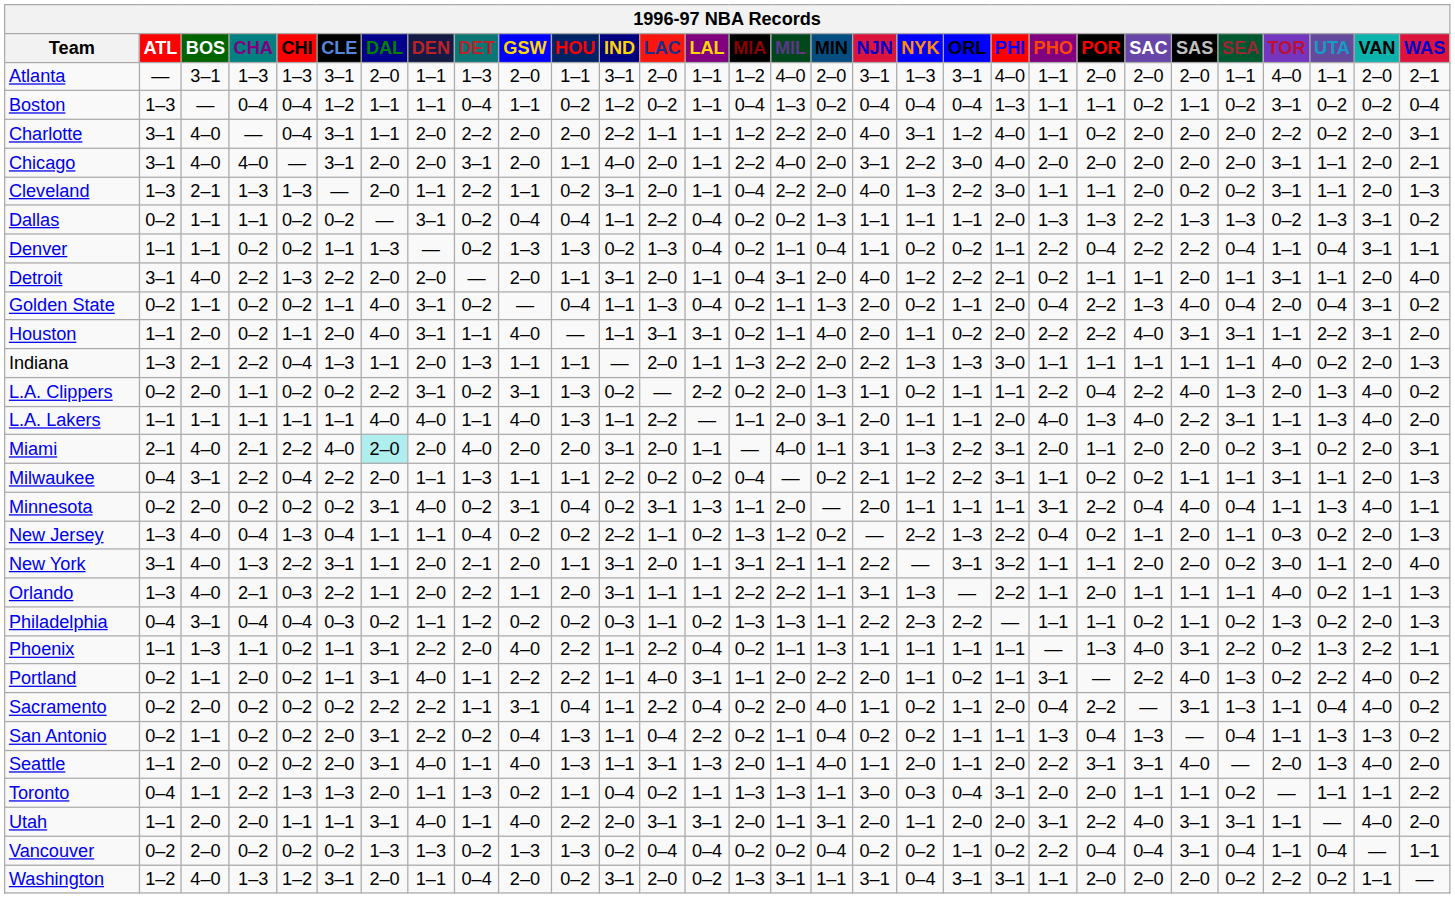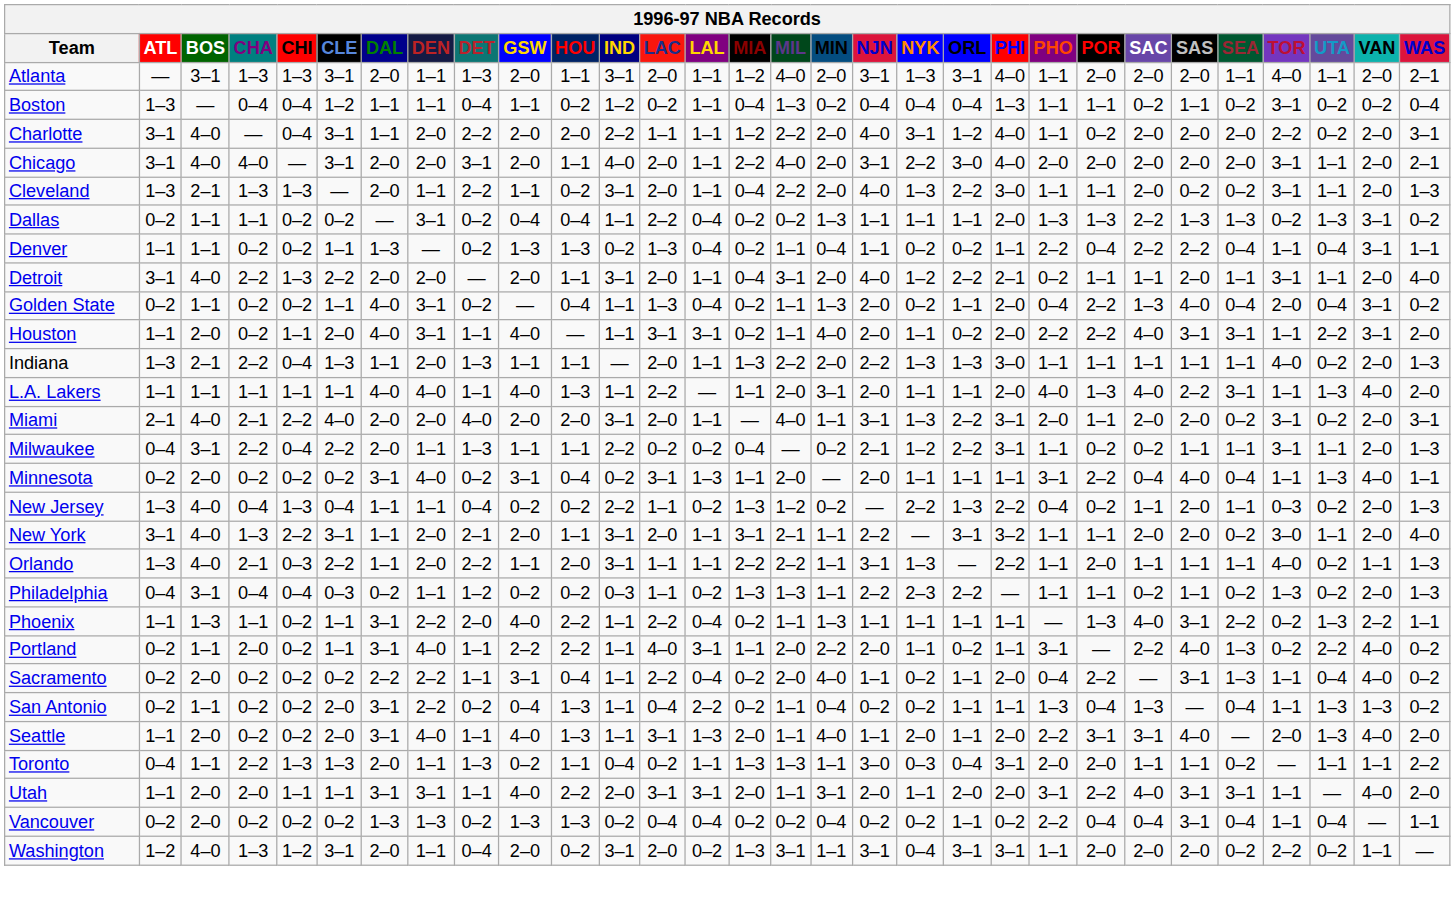 <table class="wikitable" style="font-size:90%; text-align:center;">
 <tr>
 <th colspan=30>1996-97 NBA Records</th>
 </tr>
 <tr>
 <th width=100>Team</th>
 <th style="background:#FF0000;color:#FFFFFF;width=35">ATL</th>
 <th style="background:#006400;color:#FFFFFF;width=35">BOS</th>
 <th style="background:#008080;color:#800080;width=35">CHA</th>
 <th style="background:#FF0000;color:#000000;width=35">CHI</th>
 <th style="background:#000000;color:#5787DC;width=35">CLE</th>
 <th style="background:#00008B;color:#008000;width=35">DAL</th>
 <th style="background:#141A44;color:#BC2224;width=35">DEN</th>
 <th style="background:#0C7674;color:#BB222C;width=35">DET</th>
 <th style="background:#0000FF;color:#FFD700;width=35">GSW</th>
 <th style="background:#002366;color:#FF0000;width=35">HOU</th>
 <th style="background:#000080;color:#FFD700;width=35">IND</th>
 <th style="background:#F9160D;color:#1A2E8B;width=35">LAC</th>
 <th style="background:#800080;color:#FFD700;width=35">LAL</th>
 <th style="background:#000000;color:#8B0000;width=35">MIA</th>
 <th style="background:#00471B;color:#5C378A;width=35">MIL</th>
 <th style="background:#044D80;color:#000000;width=35">MIN</th>
 <th style="background:#DC143C;color:#0000CD;width=35">NJN</th>
 <th style="background:#0000FF;color:#FF8C00;width=35">NYK</th>
 <th style="background:#0000FF;color:#000000;width=35">ORL</th>
 <th style="background:#FF0000;color:#0000FF;width=35">PHI</th>
 <th style="background:#800080;color:#FF4500;width=35">PHO</th>
 <th style="background:#000000;color:#FF0000;width=35">POR</th>
 <th style="background:#6846A8;color:#FFFFFF;width=35">SAC</th>
 <th style="background:#000000;color:#C0C0C0;width=35">SAS</th>
 <th style="background:#005831;color:#992634;width=35">SEA</th>
 <th style="background:#7436BF;color:#BE0F34;width=35">TOR</th>
 <th style="background:#644A9C;color:#149BC7;width=35">UTA</th>
 <th style="background:#0CB2AC;color:#000000;width=35">VAN</th>
 <th style="background:#DC143C;color:#0000CD;width=35">WAS</th>
 </tr>
 <tr>
 <td style="text-align:left;"><a href='#'>Atlanta</a></td>
 <td>—</td>
 <td>3–1</td>
 <td>1–3</td>
 <td>1–3</td>
 <td>3–1</td>
 <td>2–0</td>
 <td>1–1</td>
 <td>1–3</td>
 <td>2–0</td>
 <td>1–1</td>
 <td>3–1</td>
 <td>2–0</td>
 <td>1–1</td>
 <td>1–2</td>
 <td>4–0</td>
 <td>2–0</td>
 <td>3–1</td>
 <td>1–3</td>
 <td>3–1</td>
 <td>4–0</td>
 <td>1–1</td>
 <td>2–0</td>
 <td>2–0</td>
 <td>2–0</td>
 <td>1–1</td>
 <td>4–0</td>
 <td>1–1</td>
 <td>2–0</td>
 <td>2–1</td>
 </tr>
 <tr>
 <td style="text-align:left;"><a href='#'>Boston</a></td>
 <td>1–3</td>
 <td>—</td>
 <td>0–4</td>
 <td>0–4</td>
 <td>1–2</td>
 <td>1–1</td>
 <td>1–1</td>
 <td>0–4</td>
 <td>1–1</td>
 <td>0–2</td>
 <td>1–2</td>
 <td>0–2</td>
 <td>1–1</td>
 <td>0–4</td>
 <td>1–3</td>
 <td>0–2</td>
 <td>0–4</td>
 <td>0–4</td>
 <td>0–4</td>
 <td>1–3</td>
 <td>1–1</td>
 <td>1–1</td>
 <td>0–2</td>
 <td>1–1</td>
 <td>0–2</td>
 <td>3–1</td>
 <td>0–2</td>
 <td>0–2</td>
 <td>0–4</td>
 </tr>
 <tr>
 <td style="text-align:left;"><a href='#'>Charlotte</a></td>
 <td>3–1</td>
 <td>4–0</td>
 <td>—</td>
 <td>0–4</td>
 <td>3–1</td>
 <td>1–1</td>
 <td>2–0</td>
 <td>2–2</td>
 <td>2–0</td>
 <td>2–0</td>
 <td>2–2</td>
 <td>1–1</td>
 <td>1–1</td>
 <td>1–2</td>
 <td>2–2</td>
 <td>2–0</td>
 <td>4–0</td>
 <td>3–1</td>
 <td>1–2</td>
 <td>4–0</td>
 <td>1–1</td>
 <td>0–2</td>
 <td>2–0</td>
 <td>2–0</td>
 <td>2–0</td>
 <td>2–2</td>
 <td>0–2</td>
 <td>2–0</td>
 <td>3–1</td>
 </tr>
 <tr>
 <td style="text-align:left;"><a href='#'>Chicago</a></td>
 <td>3–1</td>
 <td>4–0</td>
 <td>4–0</td>
 <td>—</td>
 <td>3–1</td>
 <td>2–0</td>
 <td>2–0</td>
 <td>3–1</td>
 <td>2–0</td>
 <td>1–1</td>
 <td>4–0</td>
 <td>2–0</td>
 <td>1–1</td>
 <td>2–2</td>
 <td>4–0</td>
 <td>2–0</td>
 <td>3–1</td>
 <td>2–2</td>
 <td>3–0</td>
 <td>4–0</td>
 <td>2–0</td>
 <td>2–0</td>
 <td>2–0</td>
 <td>2–0</td>
 <td>2–0</td>
 <td>3–1</td>
 <td>1–1</td>
 <td>2–0</td>
 <td>2–1</td>
 </tr>
 <tr>
 <td style="text-align:left;"><a href='#'>Cleveland</a></td>
 <td>1–3</td>
 <td>2–1</td>
 <td>1–3</td>
 <td>1–3</td>
 <td>—</td>
 <td>2–0</td>
 <td>1–1</td>
 <td>2–2</td>
 <td>1–1</td>
 <td>0–2</td>
 <td>3–1</td>
 <td>2–0</td>
 <td>1–1</td>
 <td>0–4</td>
 <td>2–2</td>
 <td>2–0</td>
 <td>4–0</td>
 <td>1–3</td>
 <td>2–2</td>
 <td>3–0</td>
 <td>1–1</td>
 <td>1–1</td>
 <td>2–0</td>
 <td>0–2</td>
 <td>0–2</td>
 <td>3–1</td>
 <td>1–1</td>
 <td>2–0</td>
 <td>1–3</td>
 </tr>
 <tr>
 <td style="text-align:left;"><a href='#'>Dallas</a></td>
 <td>0–2</td>
 <td>1–1</td>
 <td>1–1</td>
 <td>0–2</td>
 <td>0–2</td>
 <td>—</td>
 <td>3–1</td>
 <td>0–2</td>
 <td>0–4</td>
 <td>0–4</td>
 <td>1–1</td>
 <td>2–2</td>
 <td>0–4</td>
 <td>0–2</td>
 <td>0–2</td>
 <td>1–3</td>
 <td>1–1</td>
 <td>1–1</td>
 <td>1–1</td>
 <td>2–0</td>
 <td>1–3</td>
 <td>1–3</td>
 <td>2–2</td>
 <td>1–3</td>
 <td>1–3</td>
 <td>0–2</td>
 <td>1–3</td>
 <td>3–1</td>
 <td>0–2</td>
 </tr>
 <tr>
 <td style="text-align:left;"><a href='#'>Denver</a></td>
 <td>1–1</td>
 <td>1–1</td>
 <td>0–2</td>
 <td>0–2</td>
 <td>1–1</td>
 <td>1–3</td>
 <td>—</td>
 <td>0–2</td>
 <td>1–3</td>
 <td>1–3</td>
 <td>0–2</td>
 <td>1–3</td>
 <td>0–4</td>
 <td>0–2</td>
 <td>1–1</td>
 <td>0–4</td>
 <td>1–1</td>
 <td>0–2</td>
 <td>0–2</td>
 <td>1–1</td>
 <td>2–2</td>
 <td>0–4</td>
 <td>2–2</td>
 <td>2–2</td>
 <td>0–4</td>
 <td>1–1</td>
 <td>0–4</td>
 <td>3–1</td>
 <td>1–1</td>
 </tr>
 <tr>
 <td style="text-align:left;"><a href='#'>Detroit</a></td>
 <td>3–1</td>
 <td>4–0</td>
 <td>2–2</td>
 <td>1–3</td>
 <td>2–2</td>
 <td>2–0</td>
 <td>2–0</td>
 <td>—</td>
 <td>2–0</td>
 <td>1–1</td>
 <td>3–1</td>
 <td>2–0</td>
 <td>1–1</td>
 <td>0–4</td>
 <td>3–1</td>
 <td>2–0</td>
 <td>4–0</td>
 <td>1–2</td>
 <td>2–2</td>
 <td>2–1</td>
 <td>0–2</td>
 <td>1–1</td>
 <td>1–1</td>
 <td>2–0</td>
 <td>1–1</td>
 <td>3–1</td>
 <td>1–1</td>
 <td>2–0</td>
 <td>4–0</td>
 </tr>
 <tr>
 <td style="text-align:left;"><a href='#'>Golden State</a></td>
 <td>0–2</td>
 <td>1–1</td>
 <td>0–2</td>
 <td>0–2</td>
 <td>1–1</td>
 <td>4–0</td>
 <td>3–1</td>
 <td>0–2</td>
 <td>—</td>
 <td>0–4</td>
 <td>1–1</td>
 <td>1–3</td>
 <td>0–4</td>
 <td>0–2</td>
 <td>1–1</td>
 <td>1–3</td>
 <td>2–0</td>
 <td>0–2</td>
 <td>1–1</td>
 <td>2–0</td>
 <td>0–4</td>
 <td>2–2</td>
 <td>1–3</td>
 <td>4–0</td>
 <td>0–4</td>
 <td>2–0</td>
 <td>0–4</td>
 <td>3–1</td>
 <td>0–2</td>
 </tr>
 <tr>
 <td style="text-align:left;"><a href='#'>Houston</a></td>
 <td>1–1</td>
 <td>2–0</td>
 <td>0–2</td>
 <td>1–1</td>
 <td>2–0</td>
 <td>4–0</td>
 <td>3–1</td>
 <td>1–1</td>
 <td>4–0</td>
 <td>—</td>
 <td>1–1</td>
 <td>3–1</td>
 <td>3–1</td>
 <td>0–2</td>
 <td>1–1</td>
 <td>4–0</td>
 <td>2–0</td>
 <td>1–1</td>
 <td>0–2</td>
 <td>2–0</td>
 <td>2–2</td>
 <td>2–2</td>
 <td>4–0</td>
 <td>3–1</td>
 <td>3–1</td>
 <td>1–1</td>
 <td>2–2</td>
 <td>3–1</td>
 <td>2–0</td>
 </tr>
 <tr>
 <td style="text-align:left;">Indiana</td>
 <td>1–3</td>
 <td>2–1</td>
 <td>2–2</td>
 <td>0–4</td>
 <td>1–3</td>
 <td>1–1</td>
 <td>2–0</td>
 <td>1–3</td>
 <td>1–1</td>
 <td>1–1</td>
 <td>—</td>
 <td>2–0</td>
 <td>1–1</td>
 <td>1–3</td>
 <td>2–2</td>
 <td>2–0</td>
 <td>2–2</td>
 <td>1–3</td>
 <td>1–3</td>
 <td>3–0</td>
 <td>1–1</td>
 <td>1–1</td>
 <td>1–1</td>
 <td>1–1</td>
 <td>1–1</td>
 <td>4–0</td>
 <td>0–2</td>
 <td>2–0</td>
 <td>1–3</td>
 </tr>
 <tr>
-<td style="text-align:left;"><a href='#'>L.A. Clippers</a></td>
-<td>0–2</td>
-<td>2–0</td>
-<td>1–1</td>
-<td>0–2</td>
-<td>0–2</td>
-<td>2–2</td>
-<td>3–1</td>
-<td>0–2</td>
-<td>3–1</td>
-<td>1–3</td>
-<td>0–2</td>
-<td>—</td>
-<td>2–2</td>
-<td>0–2</td>
-<td>2–0</td>
-<td>1–3</td>
-<td>1–1</td>
-<td>0–2</td>
-<td>1–1</td>
-<td>1–1</td>
-<td>2–2</td>
-<td>0–4</td>
-<td>2–2</td>
-<td>4–0</td>
-<td>1–3</td>
-<td>2–0</td>
-<td>1–3</td>
-<td>4–0</td>
-<td>0–2</td>
-</tr>
-<tr>
 <td style="text-align:left;"><a href='#'>L.A. Lakers</a></td>
 <td>1–1</td>
 <td>1–1</td>
 <td>1–1</td>
 <td>1–1</td>
 <td>1–1</td>
 <td>4–0</td>
 <td>4–0</td>
 <td>1–1</td>
 <td>4–0</td>
 <td>1–3</td>
 <td>1–1</td>
 <td>2–2</td>
 <td>—</td>
 <td>1–1</td>
 <td>2–0</td>
 <td>3–1</td>
 <td>2–0</td>
 <td>1–1</td>
 <td>1–1</td>
 <td>2–0</td>
 <td>4–0</td>
 <td>1–3</td>
 <td>4–0</td>
 <td>2–2</td>
 <td>3–1</td>
 <td>1–1</td>
 <td>1–3</td>
 <td>4–0</td>
 <td>2–0</td>
 </tr>
 <tr>
 <td style="text-align:left;"><a href='#'>Miami</a></td>
 <td>2–1</td>
 <td>4–0</td>
 <td>2–1</td>
 <td>2–2</td>
 <td>4–0</td>
-<td style="background: paleturquoise;">2–0</td>
+<td>2–0</td>
 <td>2–0</td>
 <td>4–0</td>
 <td>2–0</td>
 <td>2–0</td>
 <td>3–1</td>
 <td>2–0</td>
 <td>1–1</td>
 <td>—</td>
 <td>4–0</td>
 <td>1–1</td>
 <td>3–1</td>
 <td>1–3</td>
 <td>2–2</td>
 <td>3–1</td>
 <td>2–0</td>
 <td>1–1</td>
 <td>2–0</td>
 <td>2–0</td>
 <td>0–2</td>
 <td>3–1</td>
 <td>0–2</td>
 <td>2–0</td>
 <td>3–1</td>
 </tr>
 <tr>
 <td style="text-align:left;"><a href='#'>Milwaukee</a></td>
 <td>0–4</td>
 <td>3–1</td>
 <td>2–2</td>
 <td>0–4</td>
 <td>2–2</td>
 <td>2–0</td>
 <td>1–1</td>
 <td>1–3</td>
 <td>1–1</td>
 <td>1–1</td>
 <td>2–2</td>
 <td>0–2</td>
 <td>0–2</td>
 <td>0–4</td>
 <td>—</td>
 <td>0–2</td>
 <td>2–1</td>
 <td>1–2</td>
 <td>2–2</td>
 <td>3–1</td>
 <td>1–1</td>
 <td>0–2</td>
 <td>0–2</td>
 <td>1–1</td>
 <td>1–1</td>
 <td>3–1</td>
 <td>1–1</td>
 <td>2–0</td>
 <td>1–3</td>
 </tr>
 <tr>
 <td style="text-align:left;"><a href='#'>Minnesota</a></td>
 <td>0–2</td>
 <td>2–0</td>
 <td>0–2</td>
 <td>0–2</td>
 <td>0–2</td>
 <td>3–1</td>
 <td>4–0</td>
 <td>0–2</td>
 <td>3–1</td>
 <td>0–4</td>
 <td>0–2</td>
 <td>3–1</td>
 <td>1–3</td>
 <td>1–1</td>
 <td>2–0</td>
 <td>—</td>
 <td>2–0</td>
 <td>1–1</td>
 <td>1–1</td>
 <td>1–1</td>
 <td>3–1</td>
 <td>2–2</td>
 <td>0–4</td>
 <td>4–0</td>
 <td>0–4</td>
 <td>1–1</td>
 <td>1–3</td>
 <td>4–0</td>
 <td>1–1</td>
 </tr>
 <tr>
 <td style="text-align:left;"><a href='#'>New Jersey</a></td>
 <td>1–3</td>
 <td>4–0</td>
 <td>0–4</td>
 <td>1–3</td>
 <td>0–4</td>
 <td>1–1</td>
 <td>1–1</td>
 <td>0–4</td>
 <td>0–2</td>
 <td>0–2</td>
 <td>2–2</td>
 <td>1–1</td>
 <td>0–2</td>
 <td>1–3</td>
 <td>1–2</td>
 <td>0–2</td>
 <td>—</td>
 <td>2–2</td>
 <td>1–3</td>
 <td>2–2</td>
 <td>0–4</td>
 <td>0–2</td>
 <td>1–1</td>
 <td>2–0</td>
 <td>1–1</td>
 <td>0–3</td>
 <td>0–2</td>
 <td>2–0</td>
 <td>1–3</td>
 </tr>
 <tr>
 <td style="text-align:left;"><a href='#'>New York</a></td>
 <td>3–1</td>
 <td>4–0</td>
 <td>1–3</td>
 <td>2–2</td>
 <td>3–1</td>
 <td>1–1</td>
 <td>2–0</td>
 <td>2–1</td>
 <td>2–0</td>
 <td>1–1</td>
 <td>3–1</td>
 <td>2–0</td>
 <td>1–1</td>
 <td>3–1</td>
 <td>2–1</td>
 <td>1–1</td>
 <td>2–2</td>
 <td>—</td>
 <td>3–1</td>
 <td>3–2</td>
 <td>1–1</td>
 <td>1–1</td>
 <td>2–0</td>
 <td>2–0</td>
 <td>0–2</td>
 <td>3–0</td>
 <td>1–1</td>
 <td>2–0</td>
 <td>4–0</td>
 </tr>
 <tr>
 <td style="text-align:left;"><a href='#'>Orlando</a></td>
 <td>1–3</td>
 <td>4–0</td>
 <td>2–1</td>
 <td>0–3</td>
 <td>2–2</td>
 <td>1–1</td>
 <td>2–0</td>
 <td>2–2</td>
 <td>1–1</td>
 <td>2–0</td>
 <td>3–1</td>
 <td>1–1</td>
 <td>1–1</td>
 <td>2–2</td>
 <td>2–2</td>
 <td>1–1</td>
 <td>3–1</td>
 <td>1–3</td>
 <td>—</td>
 <td>2–2</td>
 <td>1–1</td>
 <td>2–0</td>
 <td>1–1</td>
 <td>1–1</td>
 <td>1–1</td>
 <td>4–0</td>
 <td>0–2</td>
 <td>1–1</td>
 <td>1–3</td>
 </tr>
 <tr>
 <td style="text-align:left;"><a href='#'>Philadelphia</a></td>
 <td>0–4</td>
 <td>3–1</td>
 <td>0–4</td>
 <td>0–4</td>
 <td>0–3</td>
 <td>0–2</td>
 <td>1–1</td>
 <td>1–2</td>
 <td>0–2</td>
 <td>0–2</td>
 <td>0–3</td>
 <td>1–1</td>
 <td>0–2</td>
 <td>1–3</td>
 <td>1–3</td>
 <td>1–1</td>
 <td>2–2</td>
 <td>2–3</td>
 <td>2–2</td>
 <td>—</td>
 <td>1–1</td>
 <td>1–1</td>
 <td>0–2</td>
 <td>1–1</td>
 <td>0–2</td>
 <td>1–3</td>
 <td>0–2</td>
 <td>2–0</td>
 <td>1–3</td>
 </tr>
 <tr>
 <td style="text-align:left;"><a href='#'>Phoenix</a></td>
 <td>1–1</td>
 <td>1–3</td>
 <td>1–1</td>
 <td>0–2</td>
 <td>1–1</td>
 <td>3–1</td>
 <td>2–2</td>
 <td>2–0</td>
 <td>4–0</td>
 <td>2–2</td>
 <td>1–1</td>
 <td>2–2</td>
 <td>0–4</td>
 <td>0–2</td>
 <td>1–1</td>
 <td>1–3</td>
 <td>1–1</td>
 <td>1–1</td>
 <td>1–1</td>
 <td>1–1</td>
 <td>—</td>
 <td>1–3</td>
 <td>4–0</td>
 <td>3–1</td>
 <td>2–2</td>
 <td>0–2</td>
 <td>1–3</td>
 <td>2–2</td>
 <td>1–1</td>
 </tr>
 <tr>
 <td style="text-align:left;"><a href='#'>Portland</a></td>
 <td>0–2</td>
 <td>1–1</td>
 <td>2–0</td>
 <td>0–2</td>
 <td>1–1</td>
 <td>3–1</td>
 <td>4–0</td>
 <td>1–1</td>
 <td>2–2</td>
 <td>2–2</td>
 <td>1–1</td>
 <td>4–0</td>
 <td>3–1</td>
 <td>1–1</td>
 <td>2–0</td>
 <td>2–2</td>
 <td>2–0</td>
 <td>1–1</td>
 <td>0–2</td>
 <td>1–1</td>
 <td>3–1</td>
 <td>—</td>
 <td>2–2</td>
 <td>4–0</td>
 <td>1–3</td>
 <td>0–2</td>
 <td>2–2</td>
 <td>4–0</td>
 <td>0–2</td>
 </tr>
 <tr>
 <td style="text-align:left;"><a href='#'>Sacramento</a></td>
 <td>0–2</td>
 <td>2–0</td>
 <td>0–2</td>
 <td>0–2</td>
 <td>0–2</td>
 <td>2–2</td>
 <td>2–2</td>
 <td>1–1</td>
 <td>3–1</td>
 <td>0–4</td>
 <td>1–1</td>
 <td>2–2</td>
 <td>0–4</td>
 <td>0–2</td>
 <td>2–0</td>
 <td>4–0</td>
 <td>1–1</td>
 <td>0–2</td>
 <td>1–1</td>
 <td>2–0</td>
 <td>0–4</td>
 <td>2–2</td>
 <td>—</td>
 <td>3–1</td>
 <td>1–3</td>
 <td>1–1</td>
 <td>0–4</td>
 <td>4–0</td>
 <td>0–2</td>
 </tr>
 <tr>
 <td style="text-align:left;"><a href='#'>San Antonio</a></td>
 <td>0–2</td>
 <td>1–1</td>
 <td>0–2</td>
 <td>0–2</td>
 <td>2–0</td>
 <td>3–1</td>
 <td>2–2</td>
 <td>0–2</td>
 <td>0–4</td>
 <td>1–3</td>
 <td>1–1</td>
 <td>0–4</td>
 <td>2–2</td>
 <td>0–2</td>
 <td>1–1</td>
 <td>0–4</td>
 <td>0–2</td>
 <td>0–2</td>
 <td>1–1</td>
 <td>1–1</td>
 <td>1–3</td>
 <td>0–4</td>
 <td>1–3</td>
 <td>—</td>
 <td>0–4</td>
 <td>1–1</td>
 <td>1–3</td>
 <td>1–3</td>
 <td>0–2</td>
 </tr>
 <tr>
 <td style="text-align:left;"><a href='#'>Seattle</a></td>
 <td>1–1</td>
 <td>2–0</td>
 <td>0–2</td>
 <td>0–2</td>
 <td>2–0</td>
 <td>3–1</td>
 <td>4–0</td>
 <td>1–1</td>
 <td>4–0</td>
 <td>1–3</td>
 <td>1–1</td>
 <td>3–1</td>
 <td>1–3</td>
 <td>2–0</td>
 <td>1–1</td>
 <td>4–0</td>
 <td>1–1</td>
 <td>2–0</td>
 <td>1–1</td>
 <td>2–0</td>
 <td>2–2</td>
 <td>3–1</td>
 <td>3–1</td>
 <td>4–0</td>
 <td>—</td>
 <td>2–0</td>
 <td>1–3</td>
 <td>4–0</td>
 <td>2–0</td>
 </tr>
 <tr>
 <td style="text-align:left;"><a href='#'>Toronto</a></td>
 <td>0–4</td>
 <td>1–1</td>
 <td>2–2</td>
 <td>1–3</td>
 <td>1–3</td>
 <td>2–0</td>
 <td>1–1</td>
 <td>1–3</td>
 <td>0–2</td>
 <td>1–1</td>
 <td>0–4</td>
 <td>0–2</td>
 <td>1–1</td>
 <td>1–3</td>
 <td>1–3</td>
 <td>1–1</td>
 <td>3–0</td>
 <td>0–3</td>
 <td>0–4</td>
 <td>3–1</td>
 <td>2–0</td>
 <td>2–0</td>
 <td>1–1</td>
 <td>1–1</td>
 <td>0–2</td>
 <td>—</td>
 <td>1–1</td>
 <td>1–1</td>
 <td>2–2</td>
 </tr>
 <tr>
 <td style="text-align:left;"><a href='#'>Utah</a></td>
 <td>1–1</td>
 <td>2–0</td>
 <td>2–0</td>
 <td>1–1</td>
 <td>1–1</td>
 <td>3–1</td>
-<td>4–0</td>
+<td>3–1</td>
 <td>1–1</td>
 <td>4–0</td>
 <td>2–2</td>
 <td>2–0</td>
 <td>3–1</td>
 <td>3–1</td>
 <td>2–0</td>
 <td>1–1</td>
 <td>3–1</td>
 <td>2–0</td>
 <td>1–1</td>
 <td>2–0</td>
 <td>2–0</td>
 <td>3–1</td>
 <td>2–2</td>
 <td>4–0</td>
 <td>3–1</td>
 <td>3–1</td>
 <td>1–1</td>
 <td>—</td>
 <td>4–0</td>
 <td>2–0</td>
 </tr>
 <tr>
 <td style="text-align:left;"><a href='#'>Vancouver</a></td>
 <td>0–2</td>
 <td>2–0</td>
 <td>0–2</td>
 <td>0–2</td>
 <td>0–2</td>
 <td>1–3</td>
 <td>1–3</td>
 <td>0–2</td>
 <td>1–3</td>
 <td>1–3</td>
 <td>0–2</td>
 <td>0–4</td>
 <td>0–4</td>
 <td>0–2</td>
 <td>0–2</td>
 <td>0–4</td>
 <td>0–2</td>
 <td>0–2</td>
 <td>1–1</td>
 <td>0–2</td>
 <td>2–2</td>
 <td>0–4</td>
 <td>0–4</td>
 <td>3–1</td>
 <td>0–4</td>
 <td>1–1</td>
 <td>0–4</td>
 <td>—</td>
 <td>1–1</td>
 </tr>
 <tr>
 <td style="text-align:left;"><a href='#'>Washington</a></td>
 <td>1–2</td>
 <td>4–0</td>
 <td>1–3</td>
 <td>1–2</td>
 <td>3–1</td>
 <td>2–0</td>
 <td>1–1</td>
 <td>0–4</td>
 <td>2–0</td>
 <td>0–2</td>
 <td>3–1</td>
 <td>2–0</td>
 <td>0–2</td>
 <td>1–3</td>
 <td>3–1</td>
 <td>1–1</td>
 <td>3–1</td>
 <td>0–4</td>
 <td>3–1</td>
 <td>3–1</td>
 <td>1–1</td>
 <td>2–0</td>
 <td>2–0</td>
 <td>2–0</td>
 <td>0–2</td>
 <td>2–2</td>
 <td>0–2</td>
 <td>1–1</td>
 <td>—</td>
 </tr>
 </table>
